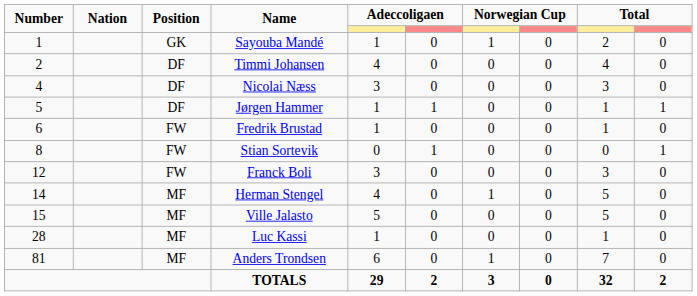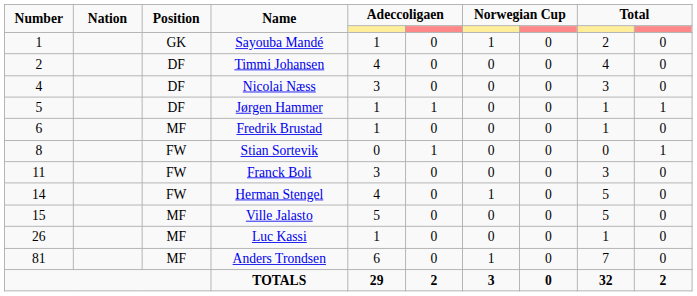 <table class="wikitable" style="font-size: 100%; text-align: center;">
 <tr>
 <td rowspan=2 width="10%" align=center><strong>Number</strong></td>
 <td rowspan=2 width="10%" align=center><strong>Nation</strong></td>
 <td rowspan=2 width="10%" align=center><strong>Position</strong></td>
 <td rowspan=2 width="20%" align=center><strong>Name</strong></td>
 <td colspan=2 align=center><strong>Adeccoligaen</strong></td>
 <td colspan=2 align=center><strong>Norwegian Cup</strong></td>
 <td colspan=2 align=center><strong>Total</strong></td>
 </tr>
 <tr>
 <th width=60 style="background: #FFEE99"></th>
 <th width=60 style="background: #FF8888"></th>
 <th width=60 style="background: #FFEE99"></th>
 <th width=60 style="background: #FF8888"></th>
 <th width=60 style="background: #FFEE99"></th>
 <th width=60 style="background: #FF8888"></th>
 </tr>
 <tr>
 <td>1</td>
 <td></td>
 <td>GK</td>
 <td><a href='#'>Sayouba Mandé</a></td>
 <td>1</td>
 <td>0</td>
 <td>1</td>
 <td>0</td>
 <td>2</td>
 <td>0</td>
 </tr>
 <tr>
 <td>2</td>
 <td></td>
 <td>DF</td>
 <td><a href='#'>Timmi Johansen</a></td>
 <td>4</td>
 <td>0</td>
 <td>0</td>
 <td>0</td>
 <td>4</td>
 <td>0</td>
 </tr>
 <tr>
 <td>4</td>
 <td></td>
 <td>DF</td>
 <td><a href='#'>Nicolai Næss</a></td>
 <td>3</td>
 <td>0</td>
 <td>0</td>
 <td>0</td>
 <td>3</td>
 <td>0</td>
 </tr>
 <tr>
 <td>5</td>
 <td></td>
 <td>DF</td>
 <td><a href='#'>Jørgen Hammer</a></td>
 <td>1</td>
 <td>1</td>
 <td>0</td>
 <td>0</td>
 <td>1</td>
 <td>1</td>
 </tr>
 <tr>
 <td>6</td>
 <td></td>
-<td>FW</td>
+<td>MF</td>
 <td><a href='#'>Fredrik Brustad</a></td>
 <td>1</td>
 <td>0</td>
 <td>0</td>
 <td>0</td>
 <td>1</td>
 <td>0</td>
 </tr>
 <tr>
 <td>8</td>
 <td></td>
 <td>FW</td>
 <td><a href='#'>Stian Sortevik</a></td>
 <td>0</td>
 <td>1</td>
 <td>0</td>
 <td>0</td>
 <td>0</td>
 <td>1</td>
 </tr>
 <tr>
-<td>12</td>
+<td>11</td>
 <td></td>
 <td>FW</td>
 <td><a href='#'>Franck Boli</a></td>
 <td>3</td>
 <td>0</td>
 <td>0</td>
 <td>0</td>
 <td>3</td>
 <td>0</td>
 </tr>
 <tr>
 <td>14</td>
 <td></td>
-<td>MF</td>
+<td>FW</td>
 <td><a href='#'>Herman Stengel</a></td>
 <td>4</td>
 <td>0</td>
 <td>1</td>
 <td>0</td>
 <td>5</td>
 <td>0</td>
 </tr>
 <tr>
 <td>15</td>
 <td></td>
 <td>MF</td>
 <td><a href='#'>Ville Jalasto</a></td>
 <td>5</td>
 <td>0</td>
 <td>0</td>
 <td>0</td>
 <td>5</td>
 <td>0</td>
 </tr>
 <tr>
-<td>28</td>
+<td>26</td>
 <td></td>
 <td>MF</td>
 <td><a href='#'>Luc Kassi</a></td>
 <td>1</td>
 <td>0</td>
 <td>0</td>
 <td>0</td>
 <td>1</td>
 <td>0</td>
 </tr>
 <tr>
 <td>81</td>
 <td></td>
 <td>MF</td>
 <td><a href='#'>Anders Trondsen</a></td>
 <td>6</td>
 <td>0</td>
 <td>1</td>
 <td>0</td>
 <td>7</td>
 <td>0</td>
 </tr>
 <tr>
 <td colspan=3></td>
 <td><strong>TOTALS</strong></td>
 <td><strong>29</strong></td>
 <td><strong>2</strong></td>
 <td><strong>3</strong></td>
 <td><strong>0</strong></td>
 <td><strong>32</strong></td>
 <td><strong>2</strong></td>
 </tr>
 </table>
